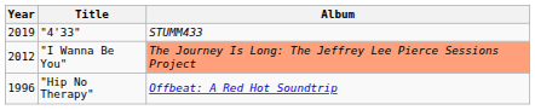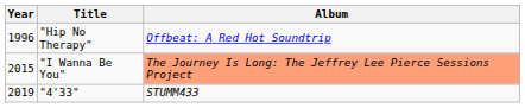 <table class="wikitable">
 <tr>
 <th>Year</th>
 <th>Title</th>
 <th>Album</th>
 </tr>
 <tr>
+<td>1996</td>
+<td>"Hip No Therapy"</td>
+<td><em><a href='#'>Offbeat: A Red Hot Soundtrip</a></em></td>
+</tr>
+<tr>
+<td>2015</td>
+<td>"I Wanna Be You"</td>
+<td style="background: lightsalmon;"><em>The Journey Is Long: The Jeffrey Lee Pierce Sessions Project</em></td>
+</tr>
+<tr>
 <td>2019</td>
 <td>"4'33"</td>
 <td><em>STUMM433</em></td>
 </tr>
-<tr>
-<td>2012</td>
-<td>"I Wanna Be You"</td>
-<td style="background: lightsalmon;"><em>The Journey Is Long: The Jeffrey Lee Pierce Sessions Project</em></td>
-</tr>
-<tr>
-<td>1996</td>
-<td>"Hip No Therapy"</td>
-<td><em><a href='#'>Offbeat: A Red Hot Soundtrip</a></em></td>
-</tr>
 </table>
